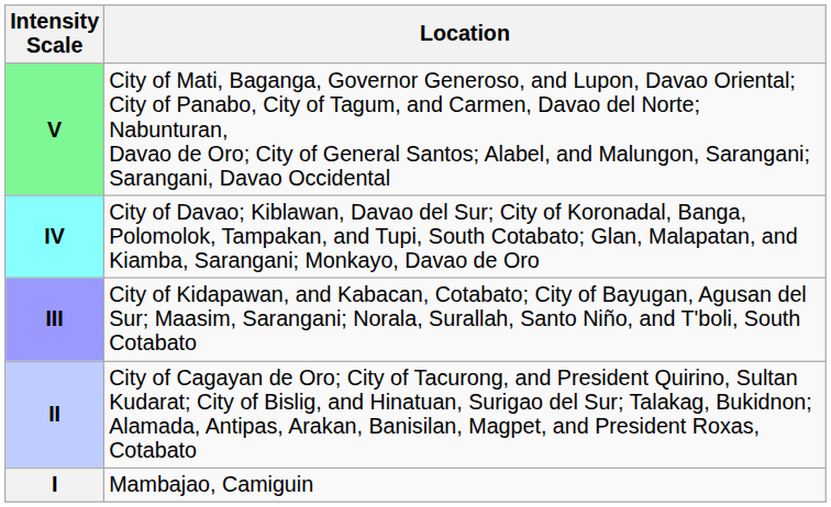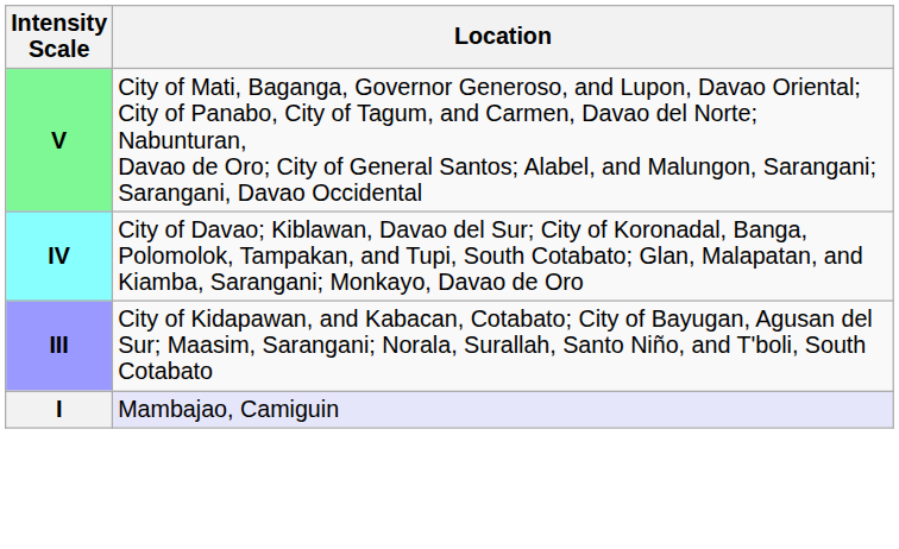 <table class="wikitable">
 <tr>
 <th><strong>Intensity</strong><br><strong>Scale</strong></th>
 <th>Location</th>
 </tr>
 <tr>
 <th style="background-color: #7df894;"><strong>V</strong></th>
 <td>City of Mati, Baganga, Governor Generoso, and Lupon, Davao Oriental; City of Panabo, City of Tagum, and Carmen, Davao del Norte; Nabunturan,<br>Davao de Oro; City of General Santos; Alabel, and Malungon, Sarangani; Sarangani, Davao Occidental</td>
 </tr>
 <tr>
 <th style="background-color: #8ff;"><strong>IV</strong></th>
 <td>City of Davao; Kiblawan, Davao del Sur; City of Koronadal, Banga, Polomolok, Tampakan, and Tupi, South Cotabato; Glan, Malapatan, and<br>Kiamba, Sarangani; Monkayo, Davao de Oro</td>
 </tr>
 <tr>
 <th style="background-color: #99f;"><strong>III</strong></th>
 <td>City of Kidapawan, and Kabacan, Cotabato; City of Bayugan, Agusan del Sur; Maasim, Sarangani; Norala, Surallah, Santo Niño, and T'boli, South<br>Cotabato</td>
 </tr>
 <tr>
-<th style="background-color: #bfccff;"><strong>II</strong></th>
-<td>City of Cagayan de Oro; City of Tacurong, and President Quirino, Sultan Kudarat; City of Bislig, and Hinatuan, Surigao del Sur; Talakag, Bukidnon;<br>Alamada, Antipas, Arakan, Banisilan, Magpet, and President Roxas, Cotabato</td>
-</tr>
-<tr>
 <th><strong>I</strong></th>
-<td>Mambajao, Camiguin</td>
+<td style="background: lavender;">Mambajao, Camiguin</td>
 </tr>
 </table>
